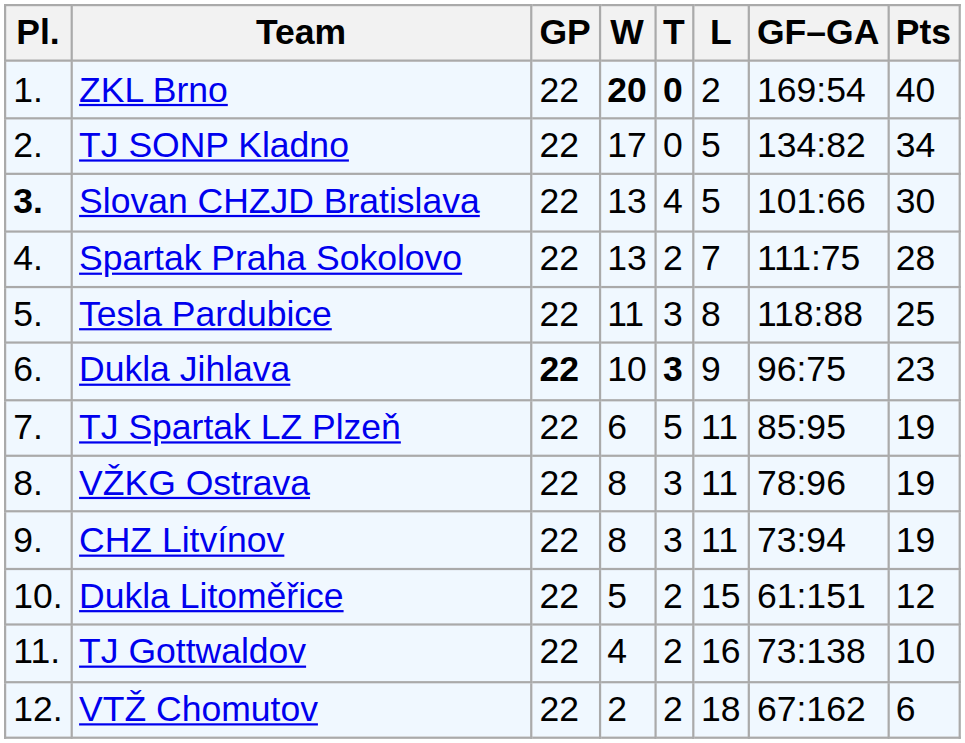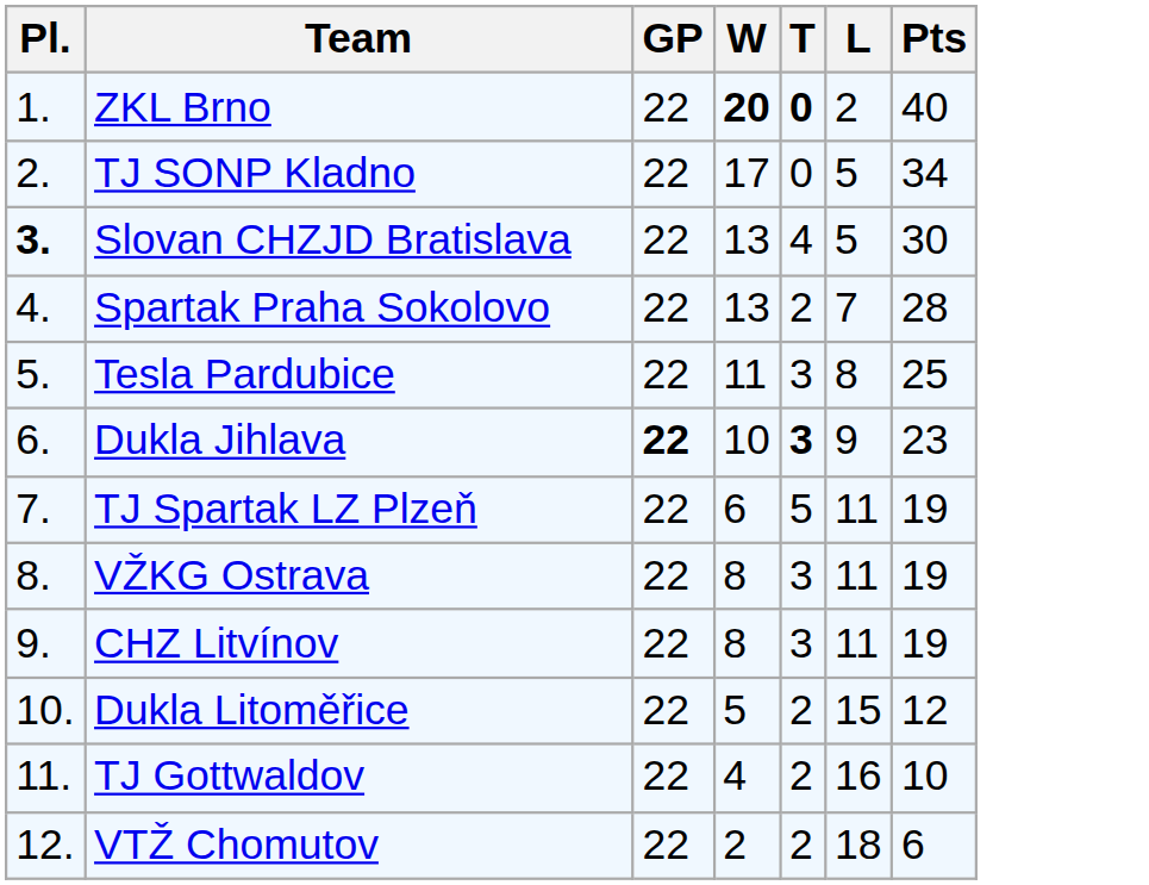 <table class="wikitable">
 <tr>
 <th>Pl.</th>
 <th width="200">Team</th>
 <th>GP</th>
 <th>W</th>
 <th>T</th>
 <th>L</th>
-<th>GF–GA</th>
 <th>Pts</th>
 </tr>
 <tr bgcolor="#f0f8ff">
 <td>1.</td>
 <td><a href='#'>ZKL Brno</a></td>
 <td>22</td>
 <td><strong>20</strong></td>
 <td><strong>0</strong></td>
 <td>2</td>
-<td>169:54</td>
 <td>40</td>
 </tr>
 <tr bgcolor="#f0f8ff">
 <td>2.</td>
 <td><a href='#'>TJ SONP Kladno</a></td>
 <td>22</td>
 <td>17</td>
 <td>0</td>
 <td>5</td>
-<td>134:82</td>
 <td>34</td>
 </tr>
 <tr bgcolor="#f0f8ff">
 <td><strong>3.</strong></td>
 <td><a href='#'>Slovan CHZJD Bratislava</a></td>
 <td>22</td>
 <td>13</td>
 <td>4</td>
 <td>5</td>
-<td>101:66</td>
 <td>30</td>
 </tr>
 <tr bgcolor="#f0f8ff">
 <td>4.</td>
 <td><a href='#'>Spartak Praha Sokolovo</a></td>
 <td>22</td>
 <td>13</td>
 <td>2</td>
 <td>7</td>
-<td>111:75</td>
 <td>28</td>
 </tr>
 <tr bgcolor="#f0f8ff">
 <td>5.</td>
 <td><a href='#'>Tesla Pardubice</a></td>
 <td>22</td>
 <td>11</td>
 <td>3</td>
 <td>8</td>
-<td>118:88</td>
 <td>25</td>
 </tr>
 <tr bgcolor="#f0f8ff">
 <td>6.</td>
 <td><a href='#'>Dukla Jihlava</a></td>
 <td><strong>22</strong></td>
 <td>10</td>
 <td><strong>3</strong></td>
 <td>9</td>
-<td>96:75</td>
 <td>23</td>
 </tr>
 <tr bgcolor="#f0f8ff">
 <td>7.</td>
 <td><a href='#'>TJ Spartak LZ Plzeň</a></td>
 <td>22</td>
 <td>6</td>
 <td>5</td>
 <td>11</td>
-<td>85:95</td>
 <td>19</td>
 </tr>
 <tr bgcolor="#f0f8ff">
 <td>8.</td>
 <td><a href='#'>VŽKG Ostrava</a></td>
 <td>22</td>
 <td>8</td>
 <td>3</td>
 <td>11</td>
-<td>78:96</td>
 <td>19</td>
 </tr>
 <tr bgcolor="#f0f8ff">
 <td>9.</td>
 <td><a href='#'>CHZ Litvínov</a></td>
 <td>22</td>
 <td>8</td>
 <td>3</td>
 <td>11</td>
-<td>73:94</td>
 <td>19</td>
 </tr>
 <tr bgcolor="#f0f8ff">
 <td>10.</td>
 <td><a href='#'>Dukla Litoměřice</a></td>
 <td>22</td>
 <td>5</td>
 <td>2</td>
 <td>15</td>
-<td>61:151</td>
 <td>12</td>
 </tr>
 <tr bgcolor="#f0f8ff">
 <td>11.</td>
 <td><a href='#'>TJ Gottwaldov</a></td>
 <td>22</td>
 <td>4</td>
 <td>2</td>
 <td>16</td>
-<td>73:138</td>
 <td>10</td>
 </tr>
 <tr bgcolor="#f0f8ff">
 <td>12.</td>
 <td><a href='#'>VTŽ Chomutov</a></td>
 <td>22</td>
 <td>2</td>
 <td>2</td>
 <td>18</td>
-<td>67:162</td>
 <td>6</td>
 </tr>
 </table>
